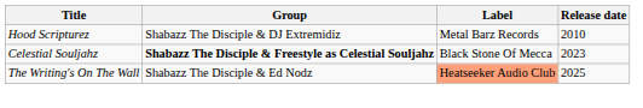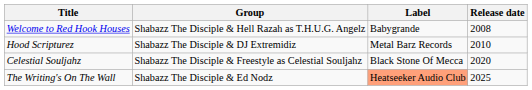 <table class="wikitable">
 <tr>
 <th>Title</th>
 <th>Group</th>
 <th>Label</th>
 <th>Release date</th>
+</tr>
+<tr>
+<td><em><a href='#'>Welcome to Red Hook Houses</a></em></td>
+<td>Shabazz The Disciple & Hell Razah as T.H.U.G. Angelz</td>
+<td>Babygrande</td>
+<td>2008</td>
 </tr>
 <tr>
 <td><em>Hood Scripturez</em></td>
 <td>Shabazz The Disciple & DJ Extremidiz</td>
 <td>Metal Barz Records</td>
 <td>2010</td>
 </tr>
 <tr>
 <td><em>Celestial Souljahz</em></td>
-<td><strong>Shabazz The Disciple & Freestyle as Celestial Souljahz</strong></td>
+<td>Shabazz The Disciple & Freestyle as Celestial Souljahz</td>
 <td>Black Stone Of Mecca</td>
-<td>2023</td>
+<td>2020</td>
 </tr>
 <tr>
 <td><em>The Writing's On The Wall</em></td>
 <td>Shabazz The Disciple & Ed Nodz</td>
 <td style="background: lightsalmon;">Heatseeker Audio Club</td>
 <td>2025</td>
 </tr>
 </table>
